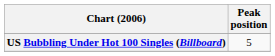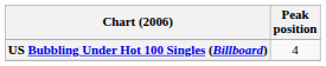 <table class="wikitable sortable plainrowheaders" style="text-align:center">
 <tr>
 <th scope="col">Chart (2006)</th>
 <th scope="col">Peak<br>position</th>
 </tr>
 <tr>
 </tr>
 <tr>
 </tr>
 <tr>
 </tr>
 <tr>
 <th scope="row">US <a href='#'>Bubbling Under Hot 100 Singles</a> (<em><a href='#'>Billboard</a></em>)</th>
-<td align="center">5</td>
+<td align="center">4</td>
 </tr>
 <tr>
 </tr>
 </table>
